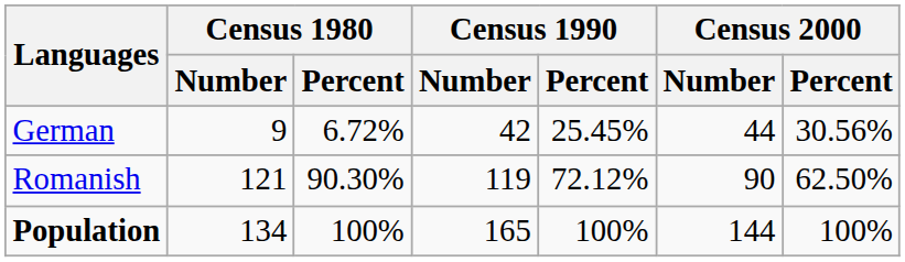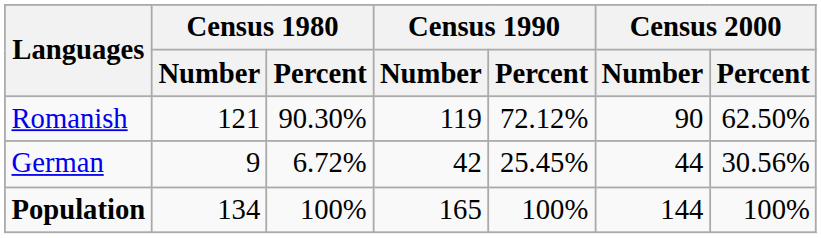 <table class="wikitable">
 <tr ---->
 <th rowspan="2">Languages</th>
 <th colspan="2">Census 1980</th>
 <th colspan="2">Census 1990</th>
 <th colspan="2">Census 2000</th>
 </tr>
 <tr ---->
 <th>Number</th>
 <th>Percent</th>
 <th>Number</th>
 <th>Percent</th>
 <th>Number</th>
 <th>Percent</th>
 </tr>
 <tr ---->
+<td><a href='#'>Romanish</a></td>
+<td align=right>121</td>
+<td align=right>90.30%</td>
+<td align=right>119</td>
+<td align=right>72.12%</td>
+<td align=right>90</td>
+<td align=right>62.50%</td>
+</tr>
+<tr ---->
 <td><a href='#'>German</a></td>
 <td align=right>9</td>
 <td align=right>6.72%</td>
 <td align=right>42</td>
 <td align=right>25.45%</td>
 <td align=right>44</td>
 <td align=right>30.56%</td>
-</tr>
-<tr ---->
-<td><a href='#'>Romanish</a></td>
-<td align=right>121</td>
-<td align=right>90.30%</td>
-<td align=right>119</td>
-<td align=right>72.12%</td>
-<td align=right>90</td>
-<td align=right>62.50%</td>
 </tr>
 <tr ---->
 <td><strong>Population</strong></td>
 <td align=right>134</td>
 <td align=right>100%</td>
 <td align=right>165</td>
 <td align=right>100%</td>
 <td align=right>144</td>
 <td align=right>100%</td>
 </tr>
 </table>
